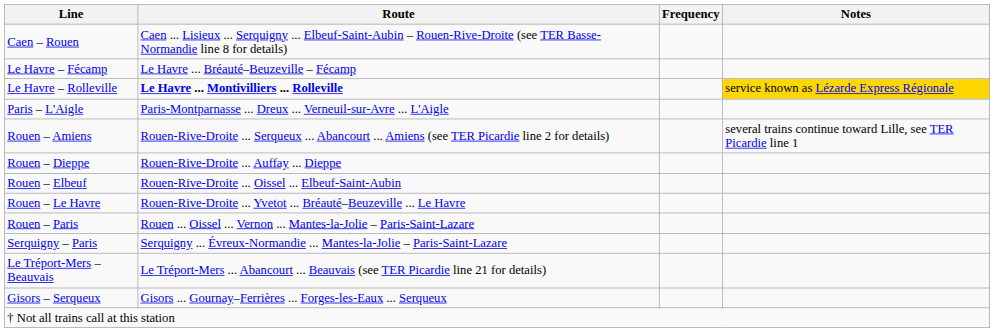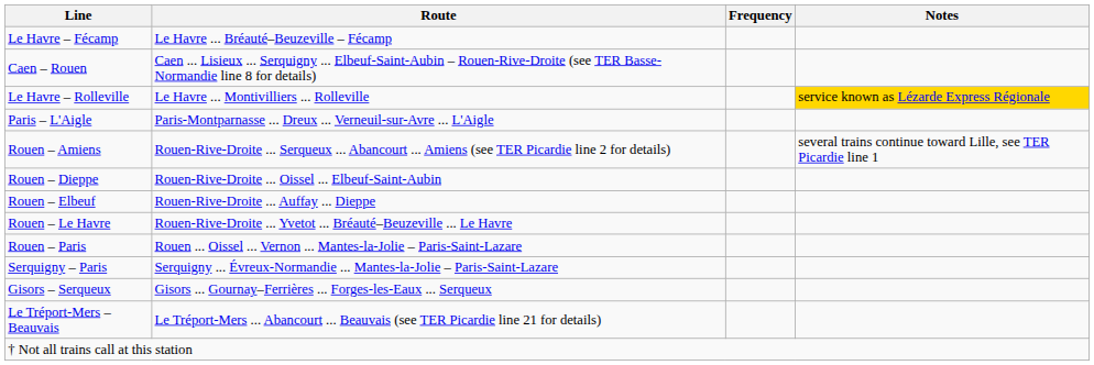 <table class="wikitable vatop">
 <tr>
 <th>Line</th>
 <th>Route</th>
 <th>Frequency</th>
 <th>Notes</th>
 </tr>
 <tr>
+<td><a href='#'>Le Havre</a> – <a href='#'>Fécamp</a></td>
+<td><a href='#'>Le Havre</a> ... <a href='#'>Bréauté</a>–<a href='#'>Beuzeville</a> – <a href='#'>Fécamp</a></td>
+<td></td>
+<td></td>
+</tr>
+<tr>
 <td><a href='#'>Caen</a> – <a href='#'>Rouen</a></td>
 <td><a href='#'>Caen</a> ... <a href='#'>Lisieux</a> ... <a href='#'>Serquigny</a> ... <a href='#'>Elbeuf-Saint-Aubin</a> – <a href='#'>Rouen-Rive-Droite</a> (see <a href='#'>TER Basse-Normandie</a> line 8 for details)</td>
 <td></td>
 <td></td>
 </tr>
 <tr>
-<td><a href='#'>Le Havre</a> – <a href='#'>Fécamp</a></td>
-<td><a href='#'>Le Havre</a> ... <a href='#'>Bréauté</a>–<a href='#'>Beuzeville</a> – <a href='#'>Fécamp</a></td>
-<td></td>
-<td></td>
-</tr>
-<tr>
 <td><a href='#'>Le Havre</a> – <a href='#'>Rolleville</a></td>
-<td><strong><a href='#'>Le Havre</a> ... <a href='#'>Montivilliers</a> ... <a href='#'>Rolleville</a></strong></td>
+<td><a href='#'>Le Havre</a> ... <a href='#'>Montivilliers</a> ... <a href='#'>Rolleville</a></td>
 <td></td>
 <td style="background: gold;">service known as <a href='#'>Lézarde Express Régionale</a></td>
 </tr>
 <tr>
 <td><a href='#'>Paris</a> – <a href='#'>L'Aigle</a></td>
 <td><a href='#'>Paris-Montparnasse</a> ... <a href='#'>Dreux</a> ... <a href='#'>Verneuil-sur-Avre</a> ... <a href='#'>L'Aigle</a></td>
 <td></td>
 <td></td>
 </tr>
 <tr>
 <td><a href='#'>Rouen</a> – <a href='#'>Amiens</a></td>
 <td><a href='#'>Rouen-Rive-Droite</a> ... <a href='#'>Serqueux</a> ... <a href='#'>Abancourt</a> ... <a href='#'>Amiens</a> (see <a href='#'>TER Picardie</a> line 2 for details)</td>
 <td></td>
 <td>several trains continue toward Lille, see <a href='#'>TER Picardie</a> line 1</td>
 </tr>
 <tr>
 <td><a href='#'>Rouen</a> – <a href='#'>Dieppe</a></td>
-<td><a href='#'>Rouen-Rive-Droite</a> ... <a href='#'>Auffay</a> ... <a href='#'>Dieppe</a></td>
+<td><a href='#'>Rouen-Rive-Droite</a> ... <a href='#'>Oissel</a> ... <a href='#'>Elbeuf-Saint-Aubin</a></td>
 <td></td>
 <td></td>
 </tr>
 <tr>
 <td><a href='#'>Rouen</a> – <a href='#'>Elbeuf</a></td>
-<td><a href='#'>Rouen-Rive-Droite</a> ... <a href='#'>Oissel</a> ... <a href='#'>Elbeuf-Saint-Aubin</a></td>
+<td><a href='#'>Rouen-Rive-Droite</a> ... <a href='#'>Auffay</a> ... <a href='#'>Dieppe</a></td>
 <td></td>
 <td></td>
 </tr>
 <tr>
 <td><a href='#'>Rouen</a> – <a href='#'>Le Havre</a></td>
 <td><a href='#'>Rouen-Rive-Droite</a> ... <a href='#'>Yvetot</a> ... <a href='#'>Bréauté</a>–<a href='#'>Beuzeville</a> ... <a href='#'>Le Havre</a></td>
 <td></td>
 <td></td>
 </tr>
 <tr>
 <td><a href='#'>Rouen</a> – <a href='#'>Paris</a></td>
 <td><a href='#'>Rouen</a> ... <a href='#'>Oissel</a> ... <a href='#'>Vernon</a> ... <a href='#'>Mantes-la-Jolie</a> – <a href='#'>Paris-Saint-Lazare</a></td>
 <td></td>
 <td></td>
 </tr>
 <tr>
 <td><a href='#'>Serquigny</a> – <a href='#'>Paris</a></td>
 <td><a href='#'>Serquigny</a> ... <a href='#'>Évreux-Normandie</a> ... <a href='#'>Mantes-la-Jolie</a> – <a href='#'>Paris-Saint-Lazare</a></td>
 <td></td>
 <td></td>
 </tr>
 <tr>
-<td><a href='#'>Le Tréport-Mers</a> – <a href='#'>Beauvais</a></td>
-<td><a href='#'>Le Tréport-Mers</a> ... <a href='#'>Abancourt</a> ... <a href='#'>Beauvais</a> (see <a href='#'>TER Picardie</a> line 21 for details)</td>
+<td><a href='#'>Gisors</a> – <a href='#'>Serqueux</a></td>
+<td><a href='#'>Gisors</a> ... <a href='#'>Gournay</a>–<a href='#'>Ferrières</a> ... <a href='#'>Forges-les-Eaux</a> ... <a href='#'>Serqueux</a></td>
 <td></td>
 <td></td>
 </tr>
 <tr>
-<td><a href='#'>Gisors</a> – <a href='#'>Serqueux</a></td>
-<td><a href='#'>Gisors</a> ... <a href='#'>Gournay</a>–<a href='#'>Ferrières</a> ... <a href='#'>Forges-les-Eaux</a> ... <a href='#'>Serqueux</a></td>
+<td><a href='#'>Le Tréport-Mers</a> – <a href='#'>Beauvais</a></td>
+<td><a href='#'>Le Tréport-Mers</a> ... <a href='#'>Abancourt</a> ... <a href='#'>Beauvais</a> (see <a href='#'>TER Picardie</a> line 21 for details)</td>
 <td></td>
 <td></td>
 </tr>
 <tr>
 <td colspan=4>† Not all trains call at this station</td>
 </tr>
 </table>
